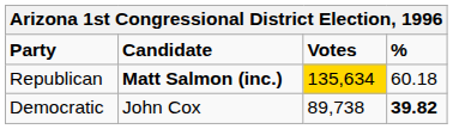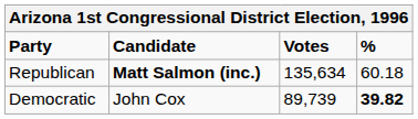 <table class="wikitable">
 <tr>
 <th colspan="4">Arizona 1st Congressional District Election, 1996</th>
 </tr>
 <tr>
 <td><strong>Party</strong></td>
 <td><strong>Candidate</strong></td>
 <td><strong>Votes</strong></td>
 <td><strong>%</strong></td>
 </tr>
 <tr>
 <td>Republican</td>
 <td><strong>Matt Salmon (inc.)</strong></td>
-<td style="background: gold;">135,634</td>
+<td>135,634</td>
 <td>60.18</td>
 </tr>
 <tr>
 <td>Democratic</td>
 <td>John Cox</td>
-<td>89,738</td>
+<td>89,739</td>
 <td><strong>39.82</strong></td>
 </tr>
 </table>
